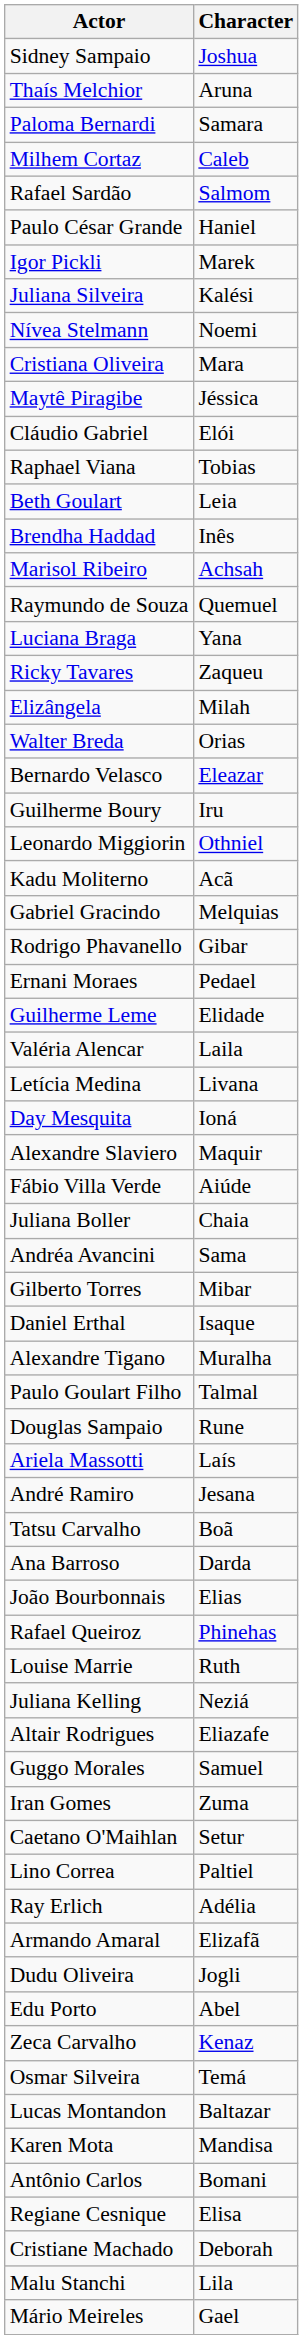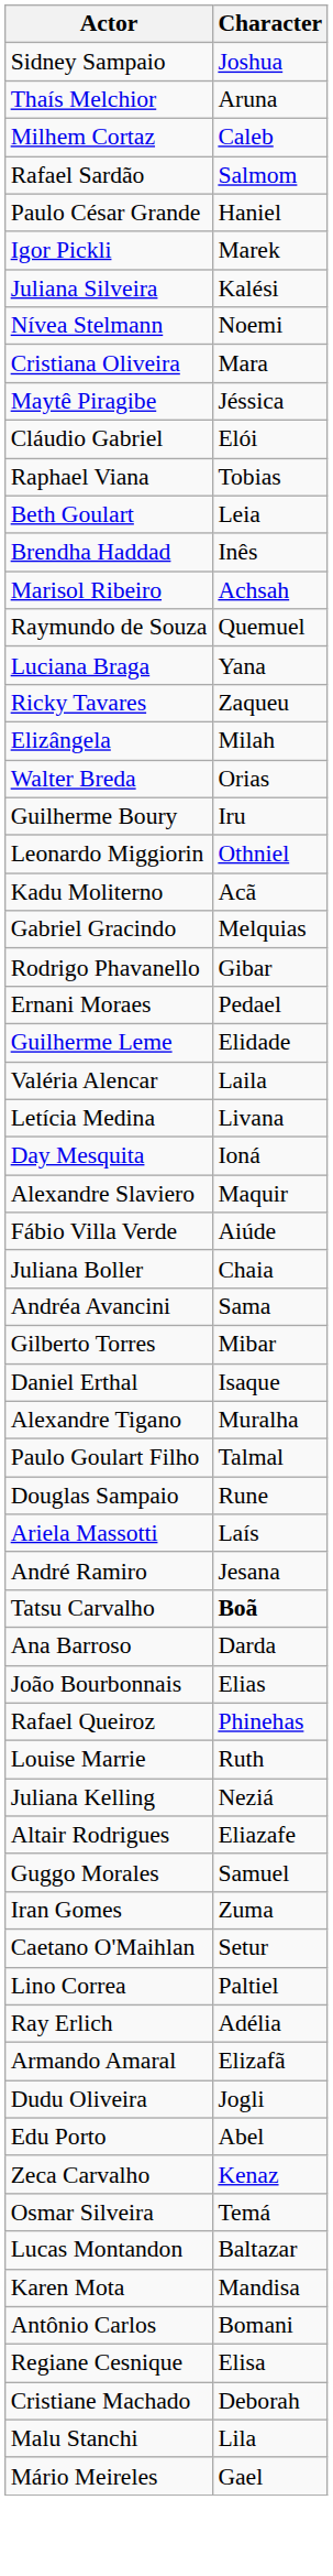 <table class="wikitable">
 <tr>
 <th>Actor</th>
 <th>Character</th>
 </tr>
 <tr>
 <td>Sidney Sampaio</td>
 <td><a href='#'>Joshua</a></td>
 </tr>
 <tr>
 <td><a href='#'>Thaís Melchior</a></td>
 <td>Aruna</td>
-</tr>
-<tr>
-<td><a href='#'>Paloma Bernardi</a></td>
-<td>Samara</td>
 </tr>
 <tr>
 <td><a href='#'>Milhem Cortaz</a></td>
 <td><a href='#'>Caleb</a></td>
 </tr>
 <tr>
 <td>Rafael Sardão</td>
 <td><a href='#'>Salmom</a></td>
 </tr>
 <tr>
 <td>Paulo César Grande</td>
 <td>Haniel</td>
 </tr>
 <tr>
 <td><a href='#'>Igor Pickli</a></td>
 <td>Marek</td>
 </tr>
 <tr>
 <td><a href='#'>Juliana Silveira</a></td>
 <td>Kalési</td>
 </tr>
 <tr>
 <td><a href='#'>Nívea Stelmann</a></td>
 <td>Noemi</td>
 </tr>
 <tr>
 <td><a href='#'>Cristiana Oliveira</a></td>
 <td>Mara</td>
 </tr>
 <tr>
 <td><a href='#'>Maytê Piragibe</a></td>
 <td>Jéssica</td>
 </tr>
 <tr>
 <td>Cláudio Gabriel</td>
 <td>Elói</td>
 </tr>
 <tr>
 <td>Raphael Viana</td>
 <td>Tobias</td>
 </tr>
 <tr>
 <td><a href='#'>Beth Goulart</a></td>
 <td>Leia</td>
 </tr>
 <tr>
 <td><a href='#'>Brendha Haddad</a></td>
 <td>Inês</td>
 </tr>
 <tr>
 <td><a href='#'>Marisol Ribeiro</a></td>
 <td><a href='#'>Achsah</a></td>
 </tr>
 <tr>
 <td>Raymundo de Souza</td>
 <td>Quemuel</td>
 </tr>
 <tr>
 <td><a href='#'>Luciana Braga</a></td>
 <td>Yana</td>
 </tr>
 <tr>
 <td><a href='#'>Ricky Tavares</a></td>
 <td>Zaqueu</td>
 </tr>
 <tr>
 <td><a href='#'>Elizângela</a></td>
 <td>Milah</td>
 </tr>
 <tr>
 <td><a href='#'>Walter Breda</a></td>
 <td>Orias</td>
-</tr>
-<tr>
-<td>Bernardo Velasco</td>
-<td><a href='#'>Eleazar</a></td>
 </tr>
 <tr>
 <td>Guilherme Boury</td>
 <td>Iru</td>
 </tr>
 <tr>
 <td>Leonardo Miggiorin</td>
 <td><a href='#'>Othniel</a></td>
 </tr>
 <tr>
 <td>Kadu Moliterno</td>
 <td>Acã</td>
 </tr>
 <tr>
 <td>Gabriel Gracindo</td>
 <td>Melquias</td>
 </tr>
 <tr>
 <td>Rodrigo Phavanello</td>
 <td>Gibar</td>
 </tr>
 <tr>
 <td>Ernani Moraes</td>
 <td>Pedael</td>
 </tr>
 <tr>
 <td><a href='#'>Guilherme Leme</a></td>
 <td>Elidade</td>
 </tr>
 <tr>
 <td>Valéria Alencar</td>
 <td>Laila</td>
 </tr>
 <tr>
 <td>Letícia Medina</td>
 <td>Livana</td>
 </tr>
 <tr>
 <td><a href='#'>Day Mesquita</a></td>
 <td>Ioná</td>
 </tr>
 <tr>
 <td>Alexandre Slaviero</td>
 <td>Maquir</td>
 </tr>
 <tr>
 <td>Fábio Villa Verde</td>
 <td>Aiúde</td>
 </tr>
 <tr>
 <td>Juliana Boller</td>
 <td>Chaia</td>
 </tr>
 <tr>
 <td>Andréa Avancini</td>
 <td>Sama</td>
 </tr>
 <tr>
 <td>Gilberto Torres</td>
 <td>Mibar</td>
 </tr>
 <tr>
 <td>Daniel Erthal</td>
 <td>Isaque</td>
 </tr>
 <tr>
 <td>Alexandre Tigano</td>
 <td>Muralha</td>
 </tr>
 <tr>
 <td>Paulo Goulart Filho</td>
 <td>Talmal</td>
 </tr>
 <tr>
 <td>Douglas Sampaio</td>
 <td>Rune</td>
 </tr>
 <tr>
 <td><a href='#'>Ariela Massotti</a></td>
 <td>Laís</td>
 </tr>
 <tr>
 <td>André Ramiro</td>
 <td>Jesana</td>
 </tr>
 <tr>
 <td>Tatsu Carvalho</td>
-<td>Boã</td>
+<td><strong>Boã</strong></td>
 </tr>
 <tr>
 <td>Ana Barroso</td>
 <td>Darda</td>
 </tr>
 <tr>
 <td>João Bourbonnais</td>
 <td>Elias</td>
 </tr>
 <tr>
 <td>Rafael Queiroz</td>
 <td><a href='#'>Phinehas</a></td>
 </tr>
 <tr>
 <td>Louise Marrie</td>
 <td>Ruth</td>
 </tr>
 <tr>
 <td>Juliana Kelling</td>
 <td>Neziá</td>
 </tr>
 <tr>
 <td>Altair Rodrigues</td>
 <td>Eliazafe</td>
 </tr>
 <tr>
 <td>Guggo Morales</td>
 <td>Samuel</td>
 </tr>
 <tr>
 <td>Iran Gomes</td>
 <td>Zuma</td>
 </tr>
 <tr>
 <td>Caetano O'Maihlan</td>
 <td>Setur</td>
 </tr>
 <tr>
 <td>Lino Correa</td>
 <td>Paltiel</td>
 </tr>
 <tr>
 <td>Ray Erlich</td>
 <td>Adélia</td>
 </tr>
 <tr>
 <td>Armando Amaral</td>
 <td>Elizafã</td>
 </tr>
 <tr>
 <td>Dudu Oliveira</td>
 <td>Jogli</td>
 </tr>
 <tr>
 <td>Edu Porto</td>
 <td>Abel</td>
 </tr>
 <tr>
 <td>Zeca Carvalho</td>
 <td><a href='#'>Kenaz</a></td>
 </tr>
 <tr>
 <td>Osmar Silveira</td>
 <td>Temá</td>
 </tr>
 <tr>
 <td>Lucas Montandon</td>
 <td>Baltazar</td>
 </tr>
 <tr>
 <td>Karen Mota</td>
 <td>Mandisa</td>
 </tr>
 <tr>
 <td>Antônio Carlos</td>
 <td>Bomani</td>
 </tr>
 <tr>
 <td>Regiane Cesnique</td>
 <td>Elisa</td>
 </tr>
 <tr>
 <td>Cristiane Machado</td>
 <td>Deborah</td>
 </tr>
 <tr>
 <td>Malu Stanchi</td>
 <td>Lila</td>
 </tr>
 <tr>
 <td>Mário Meireles</td>
 <td>Gael</td>
 </tr>
 <tr>
 </tr>
 </table>
